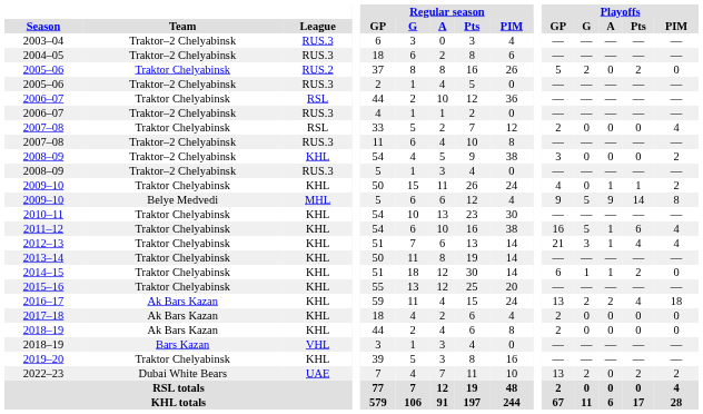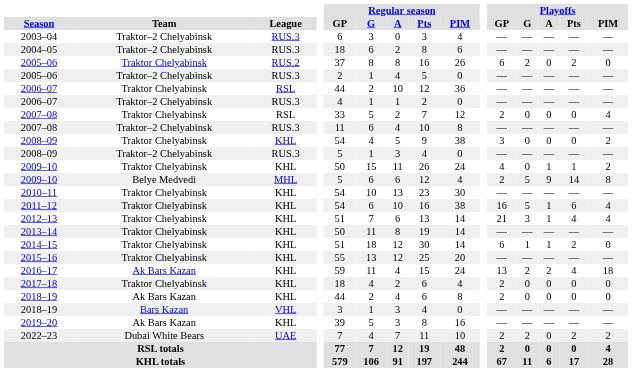 <table border="0" cellpadding="1" cellspacing="0" style="text-align:center; width:60em;">
 <tr style="background:#e0e0e0;">
 <th colspan="3"  bgcolor="#ffffff"> </th>
 <th rowspan="99" bgcolor="#ffffff"> </th>
 <th colspan="5"><a href='#'>Regular season</a></th>
 <th rowspan="99" bgcolor="#ffffff"> </th>
 <th colspan="5"><a href='#'>Playoffs</a></th>
 </tr>
 <tr style="background:#e0e0e0;">
 <th><a href='#'>Season</a></th>
 <th>Team</th>
 <th>League</th>
 <th>GP</th>
 <th><a href='#'>G</a></th>
 <th><a href='#'>A</a></th>
 <th><a href='#'>Pts</a></th>
 <th><a href='#'>PIM</a></th>
 <th>GP</th>
 <th>G</th>
 <th>A</th>
 <th>Pts</th>
 <th>PIM</th>
 </tr>
 <tr>
 <td>2003–04</td>
 <td>Traktor–2 Chelyabinsk</td>
 <td><a href='#'>RUS.3</a></td>
 <td>6</td>
 <td>3</td>
 <td>0</td>
 <td>3</td>
 <td>4</td>
 <td>—</td>
 <td>—</td>
 <td>—</td>
 <td>—</td>
 <td>—</td>
 </tr>
 <tr bgcolor="#f0f0f0">
 <td>2004–05</td>
 <td>Traktor–2 Chelyabinsk</td>
 <td>RUS.3</td>
 <td>18</td>
 <td>6</td>
 <td>2</td>
 <td>8</td>
 <td>6</td>
 <td>—</td>
 <td>—</td>
 <td>—</td>
 <td>—</td>
 <td>—</td>
 </tr>
 <tr>
 <td><a href='#'>2005–06</a></td>
 <td><a href='#'>Traktor Chelyabinsk</a></td>
 <td><a href='#'>RUS.2</a></td>
 <td>37</td>
 <td>8</td>
 <td>8</td>
 <td>16</td>
 <td>26</td>
-<td>5</td>
+<td>6</td>
 <td>2</td>
 <td>0</td>
 <td>2</td>
 <td>0</td>
 </tr>
 <tr bgcolor="#f0f0f0">
 <td>2005–06</td>
 <td>Traktor–2 Chelyabinsk</td>
 <td>RUS.3</td>
 <td>2</td>
 <td>1</td>
 <td>4</td>
 <td>5</td>
 <td>0</td>
 <td>—</td>
 <td>—</td>
 <td>—</td>
 <td>—</td>
 <td>—</td>
 </tr>
 <tr>
 <td><a href='#'>2006–07</a></td>
 <td>Traktor Chelyabinsk</td>
 <td><a href='#'>RSL</a></td>
 <td>44</td>
 <td>2</td>
 <td>10</td>
 <td>12</td>
 <td>36</td>
 <td>—</td>
 <td>—</td>
 <td>—</td>
 <td>—</td>
 <td>—</td>
 </tr>
 <tr bgcolor="#f0f0f0">
 <td>2006–07</td>
 <td>Traktor–2 Chelyabinsk</td>
 <td>RUS.3</td>
 <td>4</td>
 <td>1</td>
 <td>1</td>
 <td>2</td>
 <td>0</td>
 <td>—</td>
 <td>—</td>
 <td>—</td>
 <td>—</td>
 <td>—</td>
 </tr>
 <tr>
 <td><a href='#'>2007–08</a></td>
 <td>Traktor Chelyabinsk</td>
 <td>RSL</td>
 <td>33</td>
 <td>5</td>
 <td>2</td>
 <td>7</td>
 <td>12</td>
 <td>2</td>
 <td>0</td>
 <td>0</td>
 <td>0</td>
 <td>4</td>
 </tr>
 <tr bgcolor="#f0f0f0">
 <td>2007–08</td>
 <td>Traktor–2 Chelyabinsk</td>
 <td>RUS.3</td>
 <td>11</td>
 <td>6</td>
 <td>4</td>
 <td>10</td>
 <td>8</td>
 <td>—</td>
 <td>—</td>
 <td>—</td>
 <td>—</td>
 <td>—</td>
 </tr>
 <tr>
 <td><a href='#'>2008–09</a></td>
-<td>Traktor–2 Chelyabinsk</td>
+<td>Traktor Chelyabinsk</td>
 <td><a href='#'>KHL</a></td>
 <td>54</td>
 <td>4</td>
 <td>5</td>
 <td>9</td>
 <td>38</td>
 <td>3</td>
 <td>0</td>
 <td>0</td>
 <td>0</td>
 <td>2</td>
 </tr>
 <tr bgcolor="#f0f0f0">
 <td>2008–09</td>
 <td>Traktor–2 Chelyabinsk</td>
 <td>RUS.3</td>
 <td>5</td>
 <td>1</td>
 <td>3</td>
 <td>4</td>
 <td>0</td>
 <td>—</td>
 <td>—</td>
 <td>—</td>
 <td>—</td>
 <td>—</td>
 </tr>
 <tr>
 <td><a href='#'>2009–10</a></td>
 <td>Traktor Chelyabinsk</td>
 <td>KHL</td>
 <td>50</td>
 <td>15</td>
 <td>11</td>
 <td>26</td>
 <td>24</td>
 <td>4</td>
 <td>0</td>
 <td>1</td>
 <td>1</td>
 <td>2</td>
 </tr>
 <tr bgcolor="#f0f0f0">
 <td><a href='#'>2009–10</a></td>
 <td>Belye Medvedi</td>
 <td><a href='#'>MHL</a></td>
 <td>5</td>
 <td>6</td>
 <td>6</td>
 <td>12</td>
 <td>4</td>
-<td>9</td>
+<td>2</td>
 <td>5</td>
 <td>9</td>
 <td>14</td>
 <td>8</td>
 </tr>
 <tr>
 <td><a href='#'>2010–11</a></td>
 <td>Traktor Chelyabinsk</td>
 <td>KHL</td>
 <td>54</td>
 <td>10</td>
 <td>13</td>
 <td>23</td>
 <td>30</td>
 <td>—</td>
 <td>—</td>
 <td>—</td>
 <td>—</td>
 <td>—</td>
 </tr>
 <tr bgcolor="#f0f0f0">
 <td><a href='#'>2011–12</a></td>
 <td>Traktor Chelyabinsk</td>
 <td>KHL</td>
 <td>54</td>
 <td>6</td>
 <td>10</td>
 <td>16</td>
 <td>38</td>
 <td>16</td>
 <td>5</td>
 <td>1</td>
 <td>6</td>
 <td>4</td>
 </tr>
 <tr>
 <td><a href='#'>2012–13</a></td>
 <td>Traktor Chelyabinsk</td>
 <td>KHL</td>
 <td>51</td>
 <td>7</td>
 <td>6</td>
 <td>13</td>
 <td>14</td>
 <td>21</td>
 <td>3</td>
 <td>1</td>
 <td>4</td>
 <td>4</td>
 </tr>
 <tr bgcolor="#f0f0f0">
 <td><a href='#'>2013–14</a></td>
 <td>Traktor Chelyabinsk</td>
 <td>KHL</td>
 <td>50</td>
 <td>11</td>
 <td>8</td>
 <td>19</td>
 <td>14</td>
 <td>—</td>
 <td>—</td>
 <td>—</td>
 <td>—</td>
 <td>—</td>
 </tr>
 <tr>
 <td><a href='#'>2014–15</a></td>
 <td>Traktor Chelyabinsk</td>
 <td>KHL</td>
 <td>51</td>
 <td>18</td>
 <td>12</td>
 <td>30</td>
 <td>14</td>
 <td>6</td>
 <td>1</td>
 <td>1</td>
 <td>2</td>
 <td>0</td>
 </tr>
 <tr bgcolor="#f0f0f0">
 <td><a href='#'>2015–16</a></td>
 <td>Traktor Chelyabinsk</td>
 <td>KHL</td>
 <td>55</td>
 <td>13</td>
 <td>12</td>
 <td>25</td>
 <td>20</td>
 <td>—</td>
 <td>—</td>
 <td>—</td>
 <td>—</td>
 <td>—</td>
 </tr>
 <tr>
 <td><a href='#'>2016–17</a></td>
 <td><a href='#'>Ak Bars Kazan</a></td>
 <td>KHL</td>
 <td>59</td>
 <td>11</td>
 <td>4</td>
 <td>15</td>
 <td>24</td>
 <td>13</td>
 <td>2</td>
 <td>2</td>
 <td>4</td>
 <td>18</td>
 </tr>
 <tr bgcolor="#f0f0f0">
 <td><a href='#'>2017–18</a></td>
-<td>Ak Bars Kazan</td>
+<td>Traktor Chelyabinsk</td>
 <td>KHL</td>
 <td>18</td>
 <td>4</td>
 <td>2</td>
 <td>6</td>
 <td>4</td>
 <td>2</td>
 <td>0</td>
 <td>0</td>
 <td>0</td>
 <td>0</td>
 </tr>
 <tr>
 <td><a href='#'>2018–19</a></td>
 <td>Ak Bars Kazan</td>
 <td>KHL</td>
 <td>44</td>
 <td>2</td>
 <td>4</td>
 <td>6</td>
 <td>8</td>
 <td>2</td>
 <td>0</td>
 <td>0</td>
 <td>0</td>
 <td>0</td>
 </tr>
 <tr bgcolor="#f0f0f0">
 <td>2018–19</td>
 <td><a href='#'>Bars Kazan</a></td>
 <td><a href='#'>VHL</a></td>
 <td>3</td>
 <td>1</td>
 <td>3</td>
 <td>4</td>
 <td>0</td>
 <td>—</td>
 <td>—</td>
 <td>—</td>
 <td>—</td>
 <td>—</td>
 </tr>
 <tr>
 <td><a href='#'>2019–20</a></td>
-<td>Traktor Chelyabinsk</td>
+<td>Ak Bars Kazan</td>
 <td>KHL</td>
 <td>39</td>
 <td>5</td>
 <td>3</td>
 <td>8</td>
 <td>16</td>
 <td>—</td>
 <td>—</td>
 <td>—</td>
 <td>—</td>
 <td>—</td>
 </tr>
 <tr bgcolor="#f0f0f0">
 <td>2022–23</td>
 <td>Dubai White Bears</td>
 <td><a href='#'>UAE</a></td>
 <td>7</td>
 <td>4</td>
 <td>7</td>
 <td>11</td>
 <td>10</td>
-<td>13</td>
+<td>2</td>
 <td>2</td>
 <td>0</td>
 <td>2</td>
 <td>2</td>
 </tr>
 <tr bgcolor="#e0e0e0">
 <th colspan="3">RSL totals</th>
 <th>77</th>
 <th>7</th>
 <th>12</th>
 <th>19</th>
 <th>48</th>
 <th>2</th>
 <th>0</th>
 <th>0</th>
 <th>0</th>
 <th>4</th>
 </tr>
 <tr bgcolor="#e0e0e0">
 <th colspan="3">KHL totals</th>
 <th>579</th>
 <th>106</th>
 <th>91</th>
 <th>197</th>
 <th>244</th>
 <th>67</th>
 <th>11</th>
 <th>6</th>
 <th>17</th>
 <th>28</th>
 </tr>
 </table>
